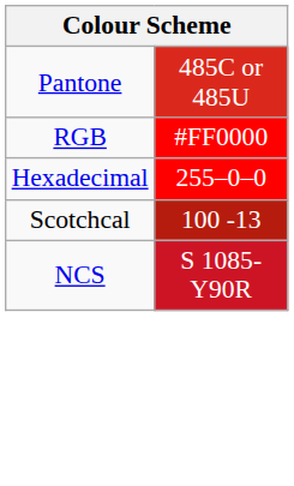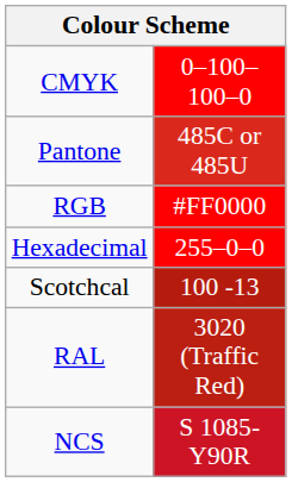 <table class="wikitable">
 <tr>
 <th colspan="2" width="150">Colour Scheme</th>
+</tr>
+<tr align="center">
+<td><a href='#'>CMYK</a></td>
+<td style="background-color:#FF0000; color:white; width:75px">0–100–100–0</td>
 </tr>
 <tr align="center">
 <td><a href='#'>Pantone</a></td>
 <td style="background-color:#DA291C; color:white; width:75px">485C or 485U</td>
 </tr>
 <tr align="center">
 <td><a href='#'>RGB</a></td>
 <td style="background-color:#FF0000; color:white; width:75px">#FF0000</td>
 </tr>
 <tr align="center">
 <td><a href='#'>Hexadecimal</a></td>
 <td style="background-color:#FF0000; color:white; width:75px">255–0–0</td>
 </tr>
 <tr align="center">
 <td>Scotchcal</td>
 <td style="background-color:#b51c0e; color:white; width:75px">100 -13</td>
 </tr>
 <tr align="center">
+<td><a href='#'>RAL</a></td>
+<td style="background-color:#BB1F11; color:white; width:75px">3020 (Traffic Red)</td>
+</tr>
+<tr align="center">
 <td><a href='#'>NCS</a></td>
 <td style="background-color:#cd1425; color:white; width:75px">S 1085-Y90R</td>
 </tr>
 </table>
